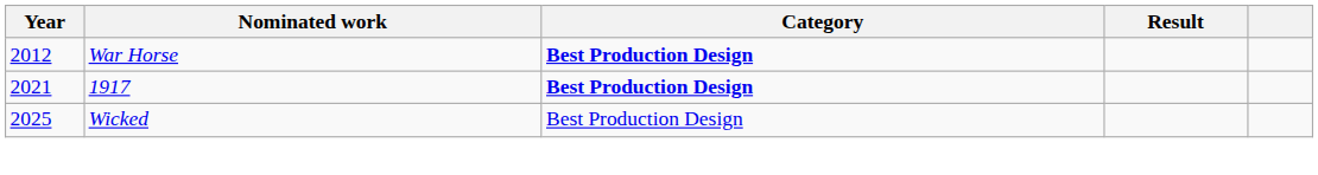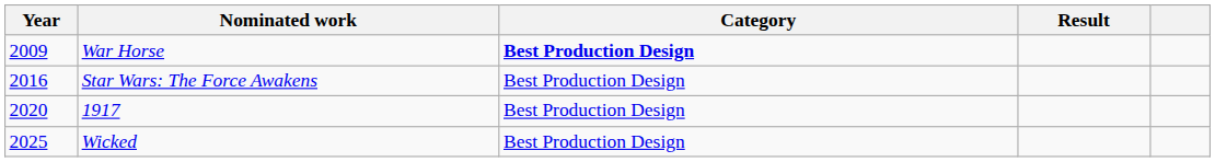 <table class="wikitable plainrowheaders" style="width:80%;">
 <tr>
 <th style="width:6%;" scope="col">Year</th>
 <th style="width:35%;" scope="col">Nominated work</th>
 <th style="width:43%;" scope="col">Category</th>
 <th style="width:11%;" scope="col">Result</th>
 <th style="width:5%;" scope="col"></th>
 </tr>
 <tr>
-<td><a href='#'>2012</a></td>
+<td><a href='#'>2009</a></td>
 <td><em><a href='#'>War Horse</a></em></td>
 <td><strong><a href='#'>Best Production Design</a> </strong></td>
 <td></td>
 <td></td>
 </tr>
 <tr>
-<td><a href='#'>2021</a></td>
+<td><a href='#'>2016</a></td>
+<td><em><a href='#'>Star Wars: The Force Awakens</a></em></td>
+<td><a href='#'>Best Production Design</a> </td>
+<td></td>
+<td></td>
+</tr>
+<tr>
+<td><a href='#'>2020</a></td>
 <td><em><a href='#'>1917</a></em></td>
-<td><strong><a href='#'>Best Production Design</a> </strong></td>
+<td><a href='#'>Best Production Design</a> </td>
 <td></td>
 <td align="center"></td>
 </tr>
 <tr>
 <td><a href='#'>2025</a></td>
 <td><em><a href='#'>Wicked</a></em></td>
 <td><a href='#'>Best Production Design</a> </td>
 <td></td>
 <td></td>
 </tr>
 </table>
